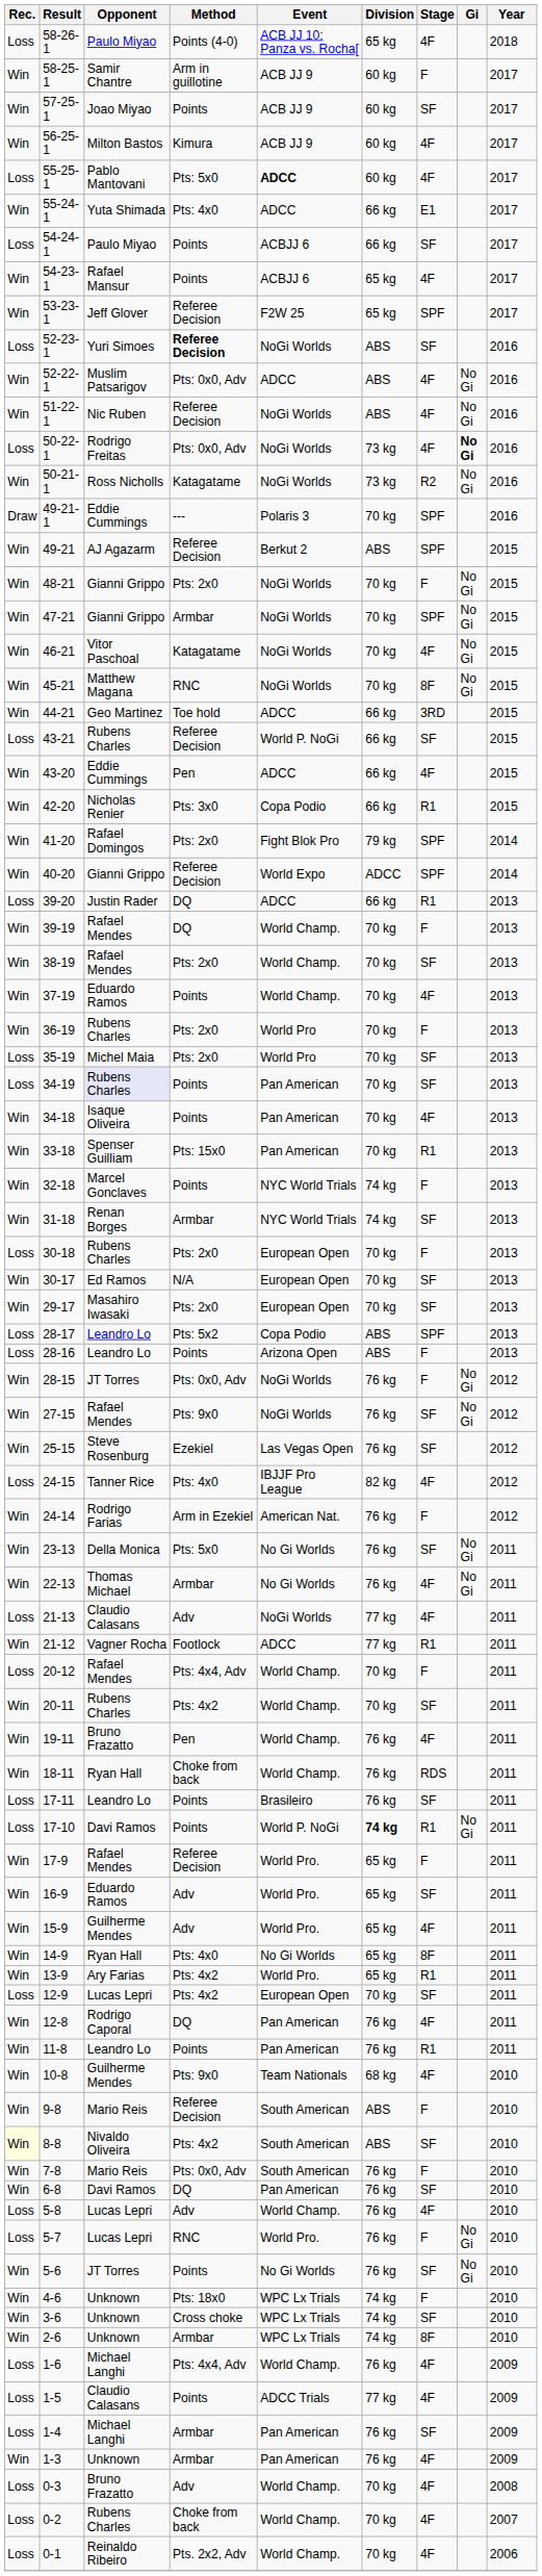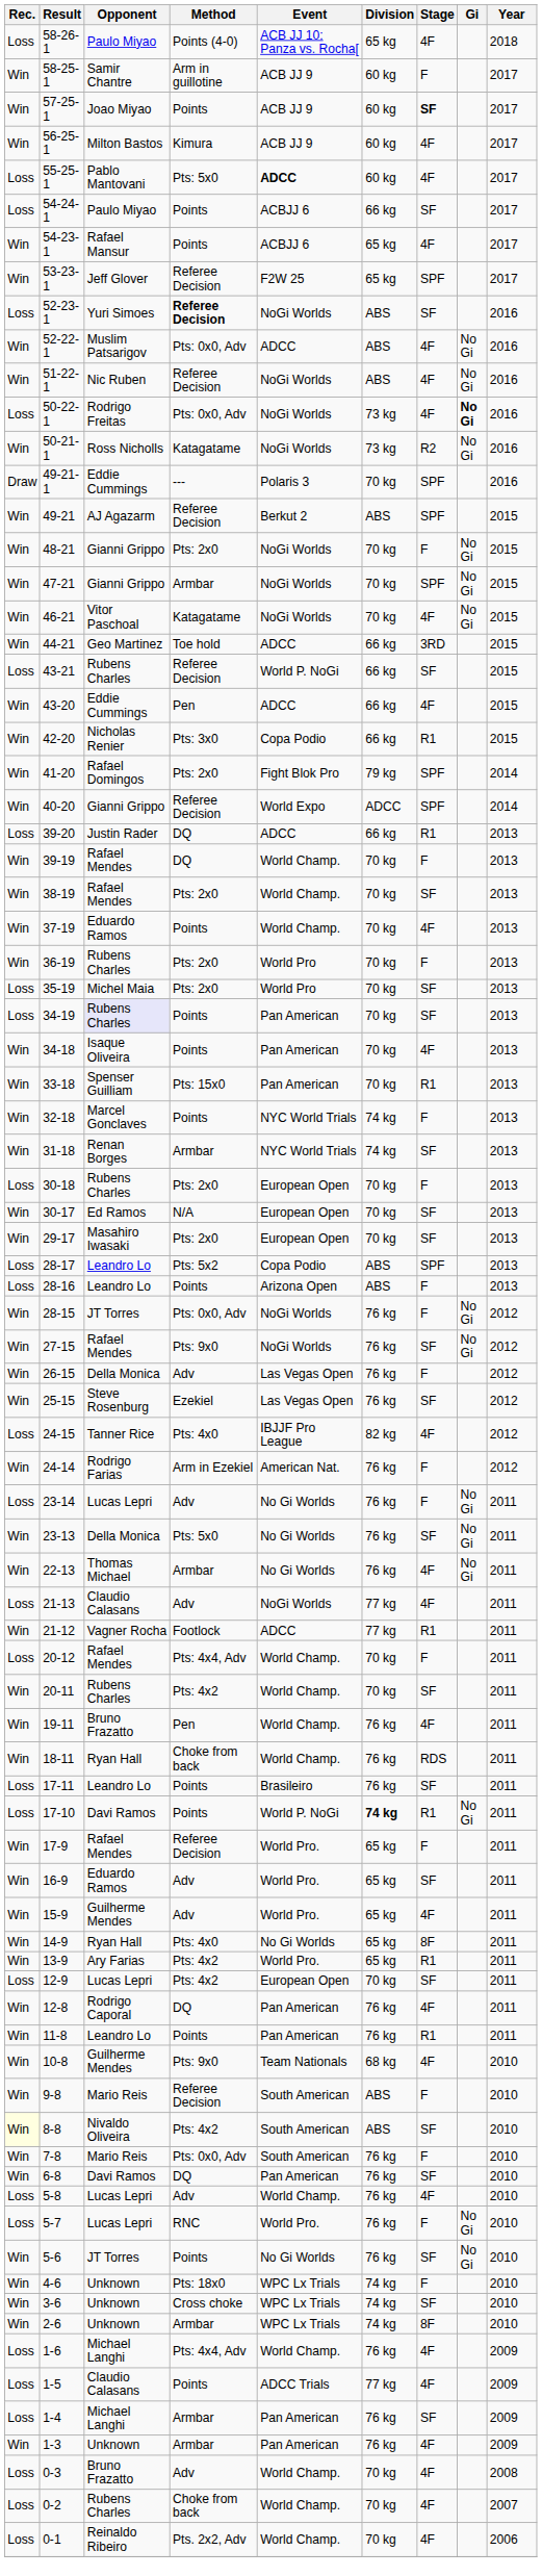 <table class="wikitable sortable" style="font-size:90%; text-align:left;">
 <tr>
 <th>Rec.</th>
 <th width="10pt">Result</th>
 <th>Opponent</th>
 <th>Method</th>
 <th>Event</th>
 <th>Division</th>
 <th>Stage</th>
 <th>Gi</th>
 <th width="50pt" style="text-align:center;">Year</th>
 </tr>
 <tr>
 <td>Loss</td>
 <td>58-26-1</td>
 <td><a href='#'>Paulo Miyao</a></td>
 <td>Points (4-0)</td>
 <td><a href='#'>ACB JJ 10: Panza vs. Rocha[</a></td>
 <td>65 kg</td>
 <td>4F</td>
 <td></td>
 <td>2018</td>
 </tr>
 <tr>
 <td>Win</td>
 <td>58-25-1</td>
 <td>Samir Chantre</td>
 <td>Arm in guillotine</td>
 <td>ACB JJ 9</td>
 <td>60 kg</td>
 <td>F</td>
 <td></td>
 <td>2017</td>
 </tr>
 <tr>
 <td>Win</td>
 <td>57-25-1</td>
 <td>Joao Miyao</td>
 <td>Points</td>
 <td>ACB JJ 9</td>
 <td>60 kg</td>
-<td>SF</td>
+<td><strong>SF</strong></td>
 <td></td>
 <td>2017</td>
 </tr>
 <tr>
 <td>Win</td>
 <td>56-25-1</td>
 <td>Milton Bastos</td>
 <td>Kimura</td>
 <td>ACB JJ 9</td>
 <td>60 kg</td>
 <td>4F</td>
 <td></td>
 <td>2017</td>
 </tr>
 <tr>
 <td>Loss</td>
 <td>55-25-1</td>
 <td>Pablo Mantovani</td>
 <td>Pts: 5x0</td>
 <td><strong>ADCC</strong></td>
 <td>60 kg</td>
 <td>4F</td>
-<td></td>
-<td>2017</td>
-</tr>
-<tr>
-<td>Win</td>
-<td>55-24-1</td>
-<td>Yuta Shimada</td>
-<td>Pts: 4x0</td>
-<td>ADCC</td>
-<td>66 kg</td>
-<td>E1</td>
 <td></td>
 <td>2017</td>
 </tr>
 <tr>
 <td>Loss</td>
 <td>54-24-1</td>
 <td>Paulo Miyao</td>
 <td>Points</td>
 <td>ACBJJ 6</td>
 <td>66 kg</td>
 <td>SF</td>
 <td></td>
 <td>2017</td>
 </tr>
 <tr>
 <td>Win</td>
 <td>54-23-1</td>
 <td>Rafael Mansur</td>
 <td>Points</td>
 <td>ACBJJ 6</td>
 <td>65 kg</td>
 <td>4F</td>
 <td></td>
 <td>2017</td>
 </tr>
 <tr>
 <td>Win</td>
 <td>53-23-1</td>
 <td>Jeff Glover</td>
 <td>Referee Decision</td>
 <td>F2W 25</td>
 <td>65 kg</td>
 <td>SPF</td>
 <td></td>
 <td>2017</td>
 </tr>
 <tr>
 <td>Loss</td>
 <td>52-23-1</td>
 <td>Yuri Simoes</td>
 <td><strong>Referee Decision</strong></td>
 <td>NoGi Worlds</td>
 <td>ABS</td>
 <td>SF</td>
 <td></td>
 <td>2016</td>
 </tr>
 <tr>
 <td>Win</td>
 <td>52-22-1</td>
 <td>Muslim Patsarigov</td>
 <td>Pts: 0x0, Adv</td>
 <td>ADCC</td>
 <td>ABS</td>
 <td>4F</td>
 <td>No Gi</td>
 <td>2016</td>
 </tr>
 <tr>
 <td>Win</td>
 <td>51-22-1</td>
 <td>Nic Ruben</td>
 <td>Referee Decision</td>
 <td>NoGi Worlds</td>
 <td>ABS</td>
 <td>4F</td>
 <td>No Gi</td>
 <td>2016</td>
 </tr>
 <tr>
 <td>Loss</td>
 <td>50-22-1</td>
 <td>Rodrigo Freitas</td>
 <td>Pts: 0x0, Adv</td>
 <td>NoGi Worlds</td>
 <td>73 kg</td>
 <td>4F</td>
 <td><strong>No Gi</strong></td>
 <td>2016</td>
 </tr>
 <tr>
 <td>Win</td>
 <td>50-21-1</td>
 <td>Ross Nicholls</td>
 <td>Katagatame</td>
 <td>NoGi Worlds</td>
 <td>73 kg</td>
 <td>R2</td>
 <td>No Gi</td>
 <td>2016</td>
 </tr>
 <tr>
 <td>Draw</td>
 <td>49-21-1</td>
 <td>Eddie Cummings</td>
 <td>---</td>
 <td>Polaris 3</td>
 <td>70 kg</td>
 <td>SPF</td>
 <td></td>
 <td>2016</td>
 </tr>
 <tr>
 <td>Win</td>
 <td>49-21</td>
 <td>AJ Agazarm</td>
 <td>Referee Decision</td>
 <td>Berkut 2</td>
 <td>ABS</td>
 <td>SPF</td>
 <td></td>
 <td>2015</td>
 </tr>
 <tr>
 <td>Win</td>
 <td>48-21</td>
 <td>Gianni Grippo</td>
 <td>Pts: 2x0</td>
 <td>NoGi Worlds</td>
 <td>70 kg</td>
 <td>F</td>
 <td>No Gi</td>
 <td>2015</td>
 </tr>
 <tr>
 <td>Win</td>
 <td>47-21</td>
 <td>Gianni Grippo</td>
 <td>Armbar</td>
 <td>NoGi Worlds</td>
 <td>70 kg</td>
 <td>SPF</td>
 <td>No Gi</td>
 <td>2015</td>
 </tr>
 <tr>
 <td>Win</td>
 <td>46-21</td>
 <td>Vitor Paschoal</td>
 <td>Katagatame</td>
 <td>NoGi Worlds</td>
 <td>70 kg</td>
 <td>4F</td>
-<td>No Gi</td>
-<td>2015</td>
-</tr>
-<tr>
-<td>Win</td>
-<td>45-21</td>
-<td>Matthew Magana</td>
-<td>RNC</td>
-<td>NoGi Worlds</td>
-<td>70 kg</td>
-<td>8F</td>
 <td>No Gi</td>
 <td>2015</td>
 </tr>
 <tr>
 <td>Win</td>
 <td>44-21</td>
 <td>Geo Martinez</td>
 <td>Toe hold</td>
 <td>ADCC</td>
 <td>66 kg</td>
 <td>3RD</td>
 <td></td>
 <td>2015</td>
 </tr>
 <tr>
 <td>Loss</td>
 <td>43-21</td>
 <td>Rubens Charles</td>
 <td>Referee Decision</td>
 <td>World P. NoGi</td>
 <td>66 kg</td>
 <td>SF</td>
 <td></td>
 <td>2015</td>
 </tr>
 <tr>
 <td>Win</td>
 <td>43-20</td>
 <td>Eddie Cummings</td>
 <td>Pen</td>
 <td>ADCC</td>
 <td>66 kg</td>
 <td>4F</td>
 <td></td>
 <td>2015</td>
 </tr>
 <tr>
 <td>Win</td>
 <td>42-20</td>
 <td>Nicholas Renier</td>
 <td>Pts: 3x0</td>
 <td>Copa Podio</td>
 <td>66 kg</td>
 <td>R1</td>
 <td></td>
 <td>2015</td>
 </tr>
 <tr>
 <td>Win</td>
 <td>41-20</td>
 <td>Rafael Domingos</td>
 <td>Pts: 2x0</td>
 <td>Fight Blok Pro</td>
 <td>79 kg</td>
 <td>SPF</td>
 <td></td>
 <td>2014</td>
 </tr>
 <tr>
 <td>Win</td>
 <td>40-20</td>
 <td>Gianni Grippo</td>
 <td>Referee Decision</td>
 <td>World Expo</td>
 <td>ADCC</td>
 <td>SPF</td>
 <td></td>
 <td>2014</td>
 </tr>
 <tr>
 <td>Loss</td>
 <td>39-20</td>
 <td>Justin Rader</td>
 <td>DQ</td>
 <td>ADCC</td>
 <td>66 kg</td>
 <td>R1</td>
 <td></td>
 <td>2013</td>
 </tr>
 <tr>
 <td>Win</td>
 <td>39-19</td>
 <td>Rafael Mendes</td>
 <td>DQ</td>
 <td>World Champ.</td>
 <td>70 kg</td>
 <td>F</td>
 <td></td>
 <td>2013</td>
 </tr>
 <tr>
 <td>Win</td>
 <td>38-19</td>
 <td>Rafael Mendes</td>
 <td>Pts: 2x0</td>
 <td>World Champ.</td>
 <td>70 kg</td>
 <td>SF</td>
 <td></td>
 <td>2013</td>
 </tr>
 <tr>
 <td>Win</td>
 <td>37-19</td>
 <td>Eduardo Ramos</td>
 <td>Points</td>
 <td>World Champ.</td>
 <td>70 kg</td>
 <td>4F</td>
 <td></td>
 <td>2013</td>
 </tr>
 <tr>
 <td>Win</td>
 <td>36-19</td>
 <td>Rubens Charles</td>
 <td>Pts: 2x0</td>
 <td>World Pro</td>
 <td>70 kg</td>
 <td>F</td>
 <td></td>
 <td>2013</td>
 </tr>
 <tr>
 <td>Loss</td>
 <td>35-19</td>
 <td>Michel Maia</td>
 <td>Pts: 2x0</td>
 <td>World Pro</td>
 <td>70 kg</td>
 <td>SF</td>
 <td></td>
 <td>2013</td>
 </tr>
 <tr>
 <td>Loss</td>
 <td>34-19</td>
 <td style="background: lavender;">Rubens Charles</td>
 <td>Points</td>
 <td>Pan American</td>
 <td>70 kg</td>
 <td>SF</td>
 <td></td>
 <td>2013</td>
 </tr>
 <tr>
 <td>Win</td>
 <td>34-18</td>
 <td>Isaque Oliveira</td>
 <td>Points</td>
 <td>Pan American</td>
 <td>70 kg</td>
 <td>4F</td>
 <td></td>
 <td>2013</td>
 </tr>
 <tr>
 <td>Win</td>
 <td>33-18</td>
 <td>Spenser Guilliam</td>
 <td>Pts: 15x0</td>
 <td>Pan American</td>
 <td>70 kg</td>
 <td>R1</td>
 <td></td>
 <td>2013</td>
 </tr>
 <tr>
 <td>Win</td>
 <td>32-18</td>
 <td>Marcel Gonclaves</td>
 <td>Points</td>
 <td>NYC World Trials</td>
 <td>74 kg</td>
 <td>F</td>
 <td></td>
 <td>2013</td>
 </tr>
 <tr>
 <td>Win</td>
 <td>31-18</td>
 <td>Renan Borges</td>
 <td>Armbar</td>
 <td>NYC World Trials</td>
 <td>74 kg</td>
 <td>SF</td>
 <td></td>
 <td>2013</td>
 </tr>
 <tr>
 <td>Loss</td>
 <td>30-18</td>
 <td>Rubens Charles</td>
 <td>Pts: 2x0</td>
 <td>European Open</td>
 <td>70 kg</td>
 <td>F</td>
 <td></td>
 <td>2013</td>
 </tr>
 <tr>
 <td>Win</td>
 <td>30-17</td>
 <td>Ed Ramos</td>
 <td>N/A</td>
 <td>European Open</td>
 <td>70 kg</td>
 <td>SF</td>
 <td></td>
 <td>2013</td>
 </tr>
 <tr>
 <td>Win</td>
 <td>29-17</td>
 <td>Masahiro Iwasaki</td>
 <td>Pts: 2x0</td>
 <td>European Open</td>
 <td>70 kg</td>
 <td>SF</td>
 <td></td>
 <td>2013</td>
 </tr>
 <tr>
 <td>Loss</td>
 <td>28-17</td>
 <td><a href='#'>Leandro Lo</a></td>
 <td>Pts: 5x2</td>
 <td>Copa Podio</td>
 <td>ABS</td>
 <td>SPF</td>
 <td></td>
 <td>2013</td>
 </tr>
 <tr>
 <td>Loss</td>
 <td>28-16</td>
 <td>Leandro Lo</td>
 <td>Points</td>
 <td>Arizona Open</td>
 <td>ABS</td>
 <td>F</td>
 <td></td>
 <td>2013</td>
 </tr>
 <tr>
 <td>Win</td>
 <td>28-15</td>
 <td>JT Torres</td>
 <td>Pts: 0x0, Adv</td>
 <td>NoGi Worlds</td>
 <td>76 kg</td>
 <td>F</td>
 <td>No Gi</td>
 <td>2012</td>
 </tr>
 <tr>
 <td>Win</td>
 <td>27-15</td>
 <td>Rafael Mendes</td>
 <td>Pts: 9x0</td>
 <td>NoGi Worlds</td>
 <td>76 kg</td>
 <td>SF</td>
 <td>No Gi</td>
 <td>2012</td>
 </tr>
 <tr>
 <td>Win</td>
+<td>26-15</td>
+<td>Della Monica</td>
+<td>Adv</td>
+<td>Las Vegas Open</td>
+<td>76 kg</td>
+<td>F</td>
+<td></td>
+<td>2012</td>
+</tr>
+<tr>
+<td>Win</td>
 <td>25-15</td>
 <td>Steve Rosenburg</td>
 <td>Ezekiel</td>
 <td>Las Vegas Open</td>
 <td>76 kg</td>
 <td>SF</td>
 <td></td>
 <td>2012</td>
 </tr>
 <tr>
 <td>Loss</td>
 <td>24-15</td>
 <td>Tanner Rice</td>
 <td>Pts: 4x0</td>
 <td>IBJJF Pro League</td>
 <td>82 kg</td>
 <td>4F</td>
 <td></td>
 <td>2012</td>
 </tr>
 <tr>
 <td>Win</td>
 <td>24-14</td>
 <td>Rodrigo Farias</td>
 <td>Arm in Ezekiel</td>
 <td>American Nat.</td>
 <td>76 kg</td>
 <td>F</td>
 <td></td>
 <td>2012</td>
+</tr>
+<tr>
+<td>Loss</td>
+<td>23-14</td>
+<td>Lucas Lepri</td>
+<td>Adv</td>
+<td>No Gi Worlds</td>
+<td>76 kg</td>
+<td>F</td>
+<td>No Gi</td>
+<td>2011</td>
 </tr>
 <tr>
 <td>Win</td>
 <td>23-13</td>
 <td>Della Monica</td>
 <td>Pts: 5x0</td>
 <td>No Gi Worlds</td>
 <td>76 kg</td>
 <td>SF</td>
 <td>No Gi</td>
 <td>2011</td>
 </tr>
 <tr>
 <td>Win</td>
 <td>22-13</td>
 <td>Thomas Michael</td>
 <td>Armbar</td>
 <td>No Gi Worlds</td>
 <td>76 kg</td>
 <td>4F</td>
 <td>No Gi</td>
 <td>2011</td>
 </tr>
 <tr>
 <td>Loss</td>
 <td>21-13</td>
 <td>Claudio Calasans</td>
 <td>Adv</td>
 <td>NoGi Worlds</td>
 <td>77 kg</td>
 <td>4F</td>
 <td></td>
 <td>2011</td>
 </tr>
 <tr>
 <td>Win</td>
 <td>21-12</td>
 <td>Vagner Rocha</td>
 <td>Footlock</td>
 <td>ADCC</td>
 <td>77 kg</td>
 <td>R1</td>
 <td></td>
 <td>2011</td>
 </tr>
 <tr>
 <td>Loss</td>
 <td>20-12</td>
 <td>Rafael Mendes</td>
 <td>Pts: 4x4, Adv</td>
 <td>World Champ.</td>
 <td>70 kg</td>
 <td>F</td>
 <td></td>
 <td>2011</td>
 </tr>
 <tr>
 <td>Win</td>
 <td>20-11</td>
 <td>Rubens Charles</td>
 <td>Pts: 4x2</td>
 <td>World Champ.</td>
 <td>70 kg</td>
 <td>SF</td>
 <td></td>
 <td>2011</td>
 </tr>
 <tr>
 <td>Win</td>
 <td>19-11</td>
 <td>Bruno Frazatto</td>
 <td>Pen</td>
 <td>World Champ.</td>
 <td>76 kg</td>
 <td>4F</td>
 <td></td>
 <td>2011</td>
 </tr>
 <tr>
 <td>Win</td>
 <td>18-11</td>
 <td>Ryan Hall</td>
 <td>Choke from back</td>
 <td>World Champ.</td>
 <td>76 kg</td>
 <td>RDS</td>
 <td></td>
 <td>2011</td>
 </tr>
 <tr>
 <td>Loss</td>
 <td>17-11</td>
 <td>Leandro Lo</td>
 <td>Points</td>
 <td>Brasileiro</td>
 <td>76 kg</td>
 <td>SF</td>
 <td></td>
 <td>2011</td>
 </tr>
 <tr>
 <td>Loss</td>
 <td>17-10</td>
 <td>Davi Ramos</td>
 <td>Points</td>
 <td>World P. NoGi</td>
 <td><strong>74 kg</strong></td>
 <td>R1</td>
 <td>No Gi</td>
 <td>2011</td>
 </tr>
 <tr>
 <td>Win</td>
 <td>17-9</td>
 <td>Rafael Mendes</td>
 <td>Referee Decision</td>
 <td>World Pro.</td>
 <td>65 kg</td>
 <td>F</td>
 <td></td>
 <td>2011</td>
 </tr>
 <tr>
 <td>Win</td>
 <td>16-9</td>
 <td>Eduardo Ramos</td>
 <td>Adv</td>
 <td>World Pro.</td>
 <td>65 kg</td>
 <td>SF</td>
 <td></td>
 <td>2011</td>
 </tr>
 <tr>
 <td>Win</td>
 <td>15-9</td>
 <td>Guilherme Mendes</td>
 <td>Adv</td>
 <td>World Pro.</td>
 <td>65 kg</td>
 <td>4F</td>
 <td></td>
 <td>2011</td>
 </tr>
 <tr>
 <td>Win</td>
 <td>14-9</td>
 <td>Ryan Hall</td>
 <td>Pts: 4x0</td>
 <td>No Gi Worlds</td>
 <td>65 kg</td>
 <td>8F</td>
 <td></td>
 <td>2011</td>
 </tr>
 <tr>
 <td>Win</td>
 <td>13-9</td>
 <td>Ary Farias</td>
 <td>Pts: 4x2</td>
 <td>World Pro.</td>
 <td>65 kg</td>
 <td>R1</td>
 <td></td>
 <td>2011</td>
 </tr>
 <tr>
 <td>Loss</td>
 <td>12-9</td>
 <td>Lucas Lepri</td>
 <td>Pts: 4x2</td>
 <td>European Open</td>
 <td>70 kg</td>
 <td>SF</td>
 <td></td>
 <td>2011</td>
 </tr>
 <tr>
 <td>Win</td>
 <td>12-8</td>
 <td>Rodrigo Caporal</td>
 <td>DQ</td>
 <td>Pan American</td>
 <td>76 kg</td>
 <td>4F</td>
 <td></td>
 <td>2011</td>
 </tr>
 <tr>
 <td>Win</td>
 <td>11-8</td>
 <td>Leandro Lo</td>
 <td>Points</td>
 <td>Pan American</td>
 <td>76 kg</td>
 <td>R1</td>
 <td></td>
 <td>2011</td>
 </tr>
 <tr>
 <td>Win</td>
 <td>10-8</td>
 <td>Guilherme Mendes</td>
 <td>Pts: 9x0</td>
 <td>Team Nationals</td>
 <td>68 kg</td>
 <td>4F</td>
 <td></td>
 <td>2010</td>
 </tr>
 <tr>
 <td>Win</td>
 <td>9-8</td>
 <td>Mario Reis</td>
 <td>Referee Decision</td>
 <td>South American</td>
 <td>ABS</td>
 <td>F</td>
 <td></td>
 <td>2010</td>
 </tr>
 <tr>
 <td style="background: lightyellow;">Win</td>
 <td>8-8</td>
 <td>Nivaldo Oliveira</td>
 <td>Pts: 4x2</td>
 <td>South American</td>
 <td>ABS</td>
 <td>SF</td>
 <td></td>
 <td>2010</td>
 </tr>
 <tr>
 <td>Win</td>
 <td>7-8</td>
 <td>Mario Reis</td>
 <td>Pts: 0x0, Adv</td>
 <td>South American</td>
 <td>76 kg</td>
 <td>F</td>
 <td></td>
 <td>2010</td>
 </tr>
 <tr>
 <td>Win</td>
 <td>6-8</td>
 <td>Davi Ramos</td>
 <td>DQ</td>
 <td>Pan American</td>
 <td>76 kg</td>
 <td>SF</td>
 <td></td>
 <td>2010</td>
 </tr>
 <tr>
 <td>Loss</td>
 <td>5-8</td>
 <td>Lucas Lepri</td>
 <td>Adv</td>
 <td>World Champ.</td>
 <td>76 kg</td>
 <td>4F</td>
 <td></td>
 <td>2010</td>
 </tr>
 <tr>
 <td>Loss</td>
 <td>5-7</td>
 <td>Lucas Lepri</td>
 <td>RNC</td>
 <td>World Pro.</td>
 <td>76 kg</td>
 <td>F</td>
 <td>No Gi</td>
 <td>2010</td>
 </tr>
 <tr>
 <td>Win</td>
 <td>5-6</td>
 <td>JT Torres</td>
 <td>Points</td>
 <td>No Gi Worlds</td>
 <td>76 kg</td>
 <td>SF</td>
 <td>No Gi</td>
 <td>2010</td>
 </tr>
 <tr>
 <td>Win</td>
 <td>4-6</td>
 <td>Unknown</td>
 <td>Pts: 18x0</td>
 <td>WPC Lx Trials</td>
 <td>74 kg</td>
 <td>F</td>
 <td></td>
 <td>2010</td>
 </tr>
 <tr>
 <td>Win</td>
 <td>3-6</td>
 <td>Unknown</td>
 <td>Cross choke</td>
 <td>WPC Lx Trials</td>
 <td>74 kg</td>
 <td>SF</td>
 <td></td>
 <td>2010</td>
 </tr>
 <tr>
 <td>Win</td>
 <td>2-6</td>
 <td>Unknown</td>
 <td>Armbar</td>
 <td>WPC Lx Trials</td>
 <td>74 kg</td>
 <td>8F</td>
 <td></td>
 <td>2010</td>
 </tr>
 <tr>
 <td>Loss</td>
 <td>1-6</td>
 <td>Michael Langhi</td>
 <td>Pts: 4x4, Adv</td>
 <td>World Champ.</td>
 <td>76 kg</td>
 <td>4F</td>
 <td></td>
 <td>2009</td>
 </tr>
 <tr>
 <td>Loss</td>
 <td>1-5</td>
 <td>Claudio Calasans</td>
 <td>Points</td>
 <td>ADCC Trials</td>
 <td>77 kg</td>
 <td>4F</td>
 <td></td>
 <td>2009</td>
 </tr>
 <tr>
 <td>Loss</td>
 <td>1-4</td>
 <td>Michael Langhi</td>
 <td>Armbar</td>
 <td>Pan American</td>
 <td>76 kg</td>
 <td>SF</td>
 <td></td>
 <td>2009</td>
 </tr>
 <tr>
 <td>Win</td>
 <td>1-3</td>
 <td>Unknown</td>
 <td>Armbar</td>
 <td>Pan American</td>
 <td>76 kg</td>
 <td>4F</td>
 <td></td>
 <td>2009</td>
 </tr>
 <tr>
 <td>Loss</td>
 <td>0-3</td>
 <td>Bruno Frazatto</td>
 <td>Adv</td>
 <td>World Champ.</td>
 <td>70 kg</td>
 <td>4F</td>
 <td></td>
 <td>2008</td>
 </tr>
 <tr>
 <td>Loss</td>
 <td>0-2</td>
 <td>Rubens Charles</td>
 <td>Choke from back</td>
 <td>World Champ.</td>
 <td>70 kg</td>
 <td>4F</td>
 <td></td>
 <td>2007</td>
 </tr>
 <tr>
 <td>Loss</td>
 <td>0-1</td>
 <td>Reinaldo Ribeiro</td>
 <td>Pts. 2x2, Adv</td>
 <td>World Champ.</td>
 <td>70 kg</td>
 <td>4F</td>
 <td></td>
 <td>2006</td>
 </tr>
 <tr>
 </tr>
 </table>
